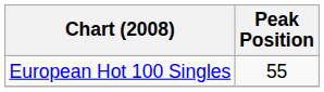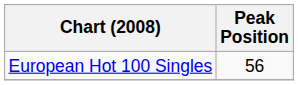 <table class="wikitable sortable">
 <tr>
 <th align="left">Chart (2008)</th>
 <th align="center">Peak<br>Position</th>
 </tr>
 <tr>
 <td><a href='#'>European Hot 100 Singles</a></td>
-<td style="text-align:center;">55</td>
+<td style="text-align:center;">56</td>
 </tr>
 <tr>
 </tr>
 </table>
